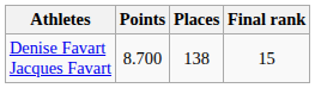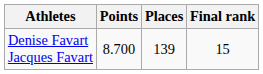 <table class="wikitable" border="1" style="font-size:90%">
 <tr>
 <th>Athletes</th>
 <th>Points</th>
 <th>Places</th>
 <th>Final rank</th>
 </tr>
 <tr align=center>
 <td align=left><a href='#'>Denise Favart</a><br><a href='#'>Jacques Favart</a></td>
 <td>8.700</td>
-<td>138</td>
+<td>139</td>
 <td>15</td>
 </tr>
 </table>
